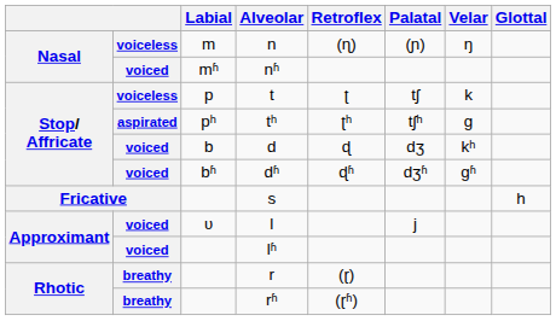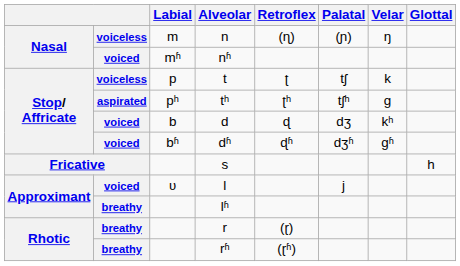 <table class="wikitable" style="text-align:center">
 <tr>
 <th colspan="2"></th>
 <th><a href='#'>Labial</a></th>
 <th><a href='#'>Alveolar</a></th>
 <th><a href='#'>Retroflex</a></th>
 <th><a href='#'>Palatal</a></th>
 <th><a href='#'>Velar</a></th>
 <th><a href='#'>Glottal</a></th>
 </tr>
 <tr>
 <th rowspan="2"><a href='#'>Nasal</a></th>
 <th><small><a href='#'>voiceless</a></small></th>
 <td>m</td>
 <td>n</td>
 <td>(ɳ)</td>
 <td>(ɲ)</td>
 <td>ŋ</td>
 <td></td>
 </tr>
 <tr>
 <th><a href='#'><small>voiced</small></a></th>
 <td>mʱ</td>
 <td>nʱ</td>
 <td></td>
 <td></td>
 <td></td>
 <td></td>
 </tr>
 <tr>
 <th rowspan="4"><a href='#'>Stop</a>/<br><a href='#'>Affricate</a></th>
 <th><small><a href='#'>voiceless</a></small></th>
 <td>p</td>
 <td>t</td>
 <td>ʈ</td>
 <td>tʃ</td>
 <td>k</td>
 <td></td>
 </tr>
 <tr>
 <th><a href='#'><small>aspirated</small></a></th>
 <td>pʰ</td>
 <td>tʰ</td>
 <td>ʈʰ</td>
 <td>tʃʰ</td>
 <td>g</td>
 <td></td>
 </tr>
 <tr>
 <th><a href='#'><small>voiced</small></a></th>
 <td>b</td>
 <td>d</td>
 <td>ɖ</td>
 <td>dʒ</td>
 <td>kʰ</td>
 <td></td>
 </tr>
 <tr>
 <th><a href='#'><small>voiced</small></a></th>
 <td>bʱ</td>
 <td>dʱ</td>
 <td>ɖʱ</td>
 <td>dʒʱ</td>
 <td>gʱ</td>
 <td></td>
 </tr>
 <tr>
 <th colspan="2"><a href='#'>Fricative</a></th>
 <td></td>
 <td>s</td>
 <td></td>
 <td></td>
 <td></td>
 <td>h</td>
 </tr>
 <tr>
 <th rowspan="2"><a href='#'>Approximant</a></th>
 <th><a href='#'><small>voiced</small></a></th>
 <td>ʋ</td>
 <td>l</td>
 <td></td>
 <td>j</td>
 <td></td>
 <td></td>
 </tr>
 <tr>
-<th><a href='#'><small>voiced</small></a></th>
+<th><a href='#'><small>breathy</small></a></th>
 <td></td>
 <td>lʱ</td>
 <td></td>
 <td></td>
 <td></td>
 <td></td>
 </tr>
 <tr>
 <th rowspan="2"><a href='#'>Rhotic</a></th>
 <th><a href='#'><small>breathy</small></a></th>
 <td></td>
 <td>r</td>
 <td>(ɽ)</td>
 <td></td>
 <td></td>
 <td></td>
 </tr>
 <tr>
 <th><a href='#'><small>breathy</small></a></th>
 <td></td>
 <td>rʱ</td>
 <td>(ɽʱ)</td>
 <td></td>
 <td></td>
 <td></td>
 </tr>
 </table>
